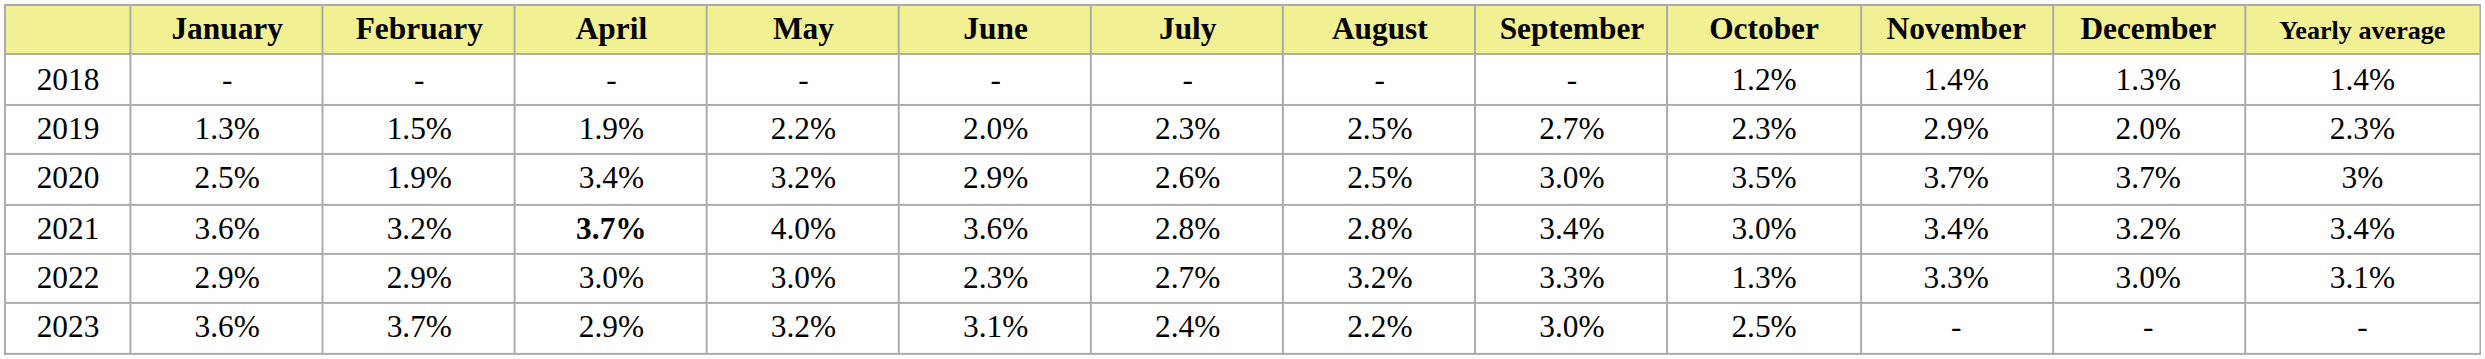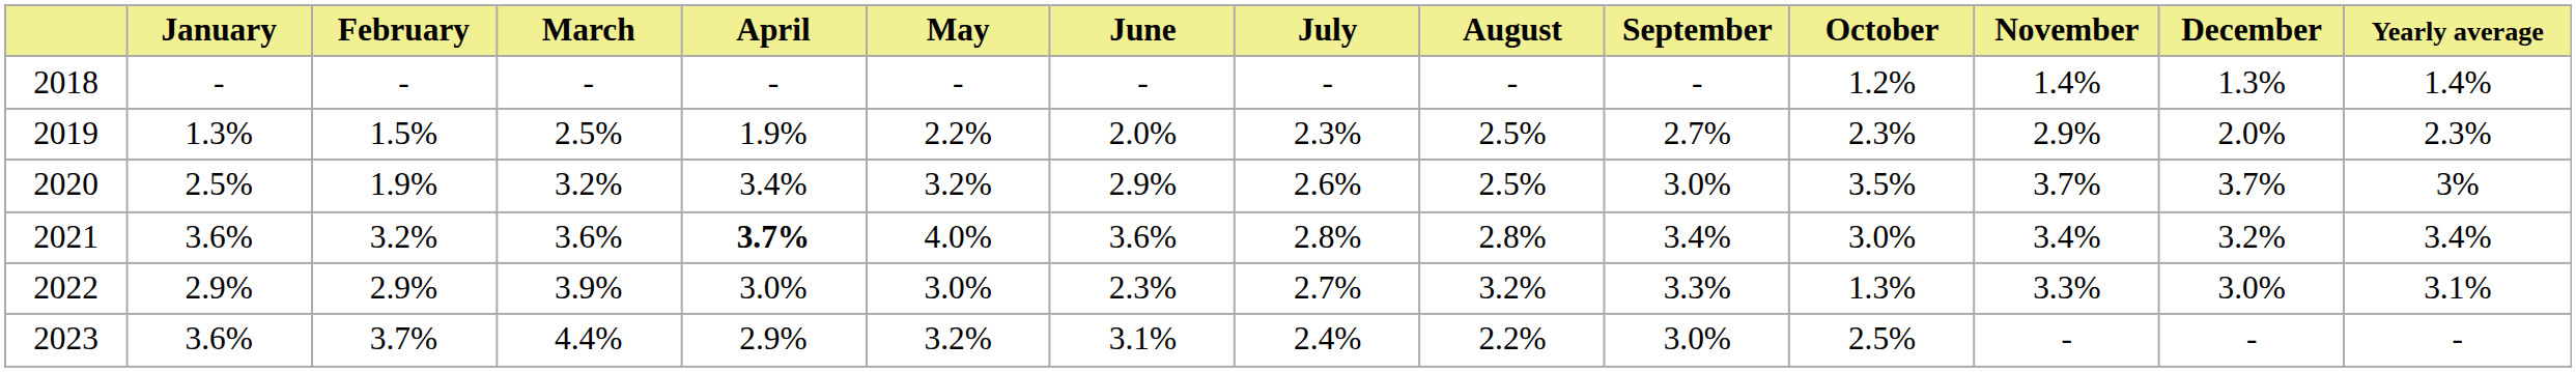 <table class="wikitable" style="width:100%; margin:auto; background:#ffffff;">
 <tr>
 <th width="50px" style="background:#f1f093"></th>
 <th width="80px" style="background:#f1f093">January</th>
 <th width="80px" style="background:#f1f093">February</th>
+<th width="80px" style="background:#f1f093">March</th>
 <th width="80px" style="background:#f1f093">April</th>
 <th width="80px" style="background:#f1f093">May</th>
 <th width="80px" style="background:#f1f093">June</th>
 <th width="80px" style="background:#f1f093">July</th>
 <th width="80px" style="background:#f1f093">August</th>
 <th width="80px" style="background:#f1f093">September</th>
 <th width="80px" style="background:#f1f093">October</th>
 <th width="80px" style="background:#f1f093">November</th>
 <th width="80px" style="background:#f1f093">December</th>
 <th width="100px" style="background:#f1f093"><small>Yearly average</small></th>
 </tr>
 <tr align="center">
 <td>2018</td>
 <td>-</td>
 <td>-</td>
 <td>-</td>
 <td>-</td>
 <td>-</td>
 <td>-</td>
 <td>-</td>
 <td>-</td>
+<td>-</td>
 <td>1.2%</td>
 <td>1.4%</td>
 <td>1.3%</td>
 <td>1.4%</td>
 </tr>
 <tr align="center">
 <td>2019</td>
 <td>1.3%</td>
 <td>1.5%</td>
+<td>2.5%</td>
 <td>1.9%</td>
 <td>2.2%</td>
 <td>2.0%</td>
 <td>2.3%</td>
 <td>2.5%</td>
 <td>2.7%</td>
 <td>2.3%</td>
 <td>2.9%</td>
 <td>2.0%</td>
 <td>2.3%</td>
 </tr>
 <tr align="center">
 <td>2020</td>
 <td>2.5%</td>
 <td>1.9%</td>
+<td>3.2%</td>
 <td>3.4%</td>
 <td>3.2%</td>
 <td>2.9%</td>
 <td>2.6%</td>
 <td>2.5%</td>
 <td>3.0%</td>
 <td>3.5%</td>
 <td>3.7%</td>
 <td>3.7%</td>
 <td>3%</td>
 </tr>
 <tr align="center">
 <td>2021</td>
 <td>3.6%</td>
 <td>3.2%</td>
+<td>3.6%</td>
 <td><strong>3.7%</strong></td>
 <td>4.0%</td>
 <td>3.6%</td>
 <td>2.8%</td>
 <td>2.8%</td>
 <td>3.4%</td>
 <td>3.0%</td>
 <td>3.4%</td>
 <td>3.2%</td>
 <td>3.4%</td>
 </tr>
 <tr align="center">
 <td>2022</td>
 <td>2.9%</td>
 <td>2.9%</td>
+<td>3.9%</td>
 <td>3.0%</td>
 <td>3.0%</td>
 <td>2.3%</td>
 <td>2.7%</td>
 <td>3.2%</td>
 <td>3.3%</td>
 <td>1.3%</td>
 <td>3.3%</td>
 <td>3.0%</td>
 <td>3.1%</td>
 </tr>
 <tr align="center">
 <td>2023</td>
 <td>3.6%</td>
 <td>3.7%</td>
+<td>4.4%</td>
 <td>2.9%</td>
 <td>3.2%</td>
 <td>3.1%</td>
 <td>2.4%</td>
 <td>2.2%</td>
 <td>3.0%</td>
 <td>2.5%</td>
 <td>-</td>
 <td>-</td>
 <td>-</td>
 </tr>
 </table>
